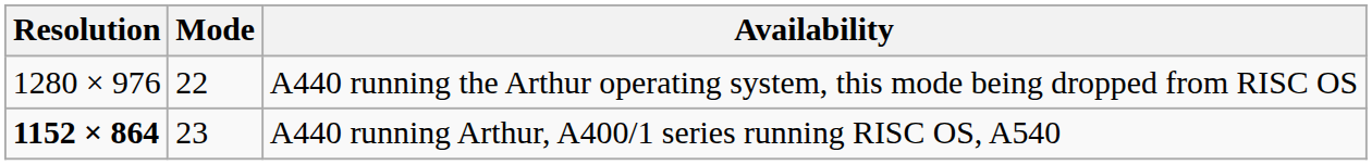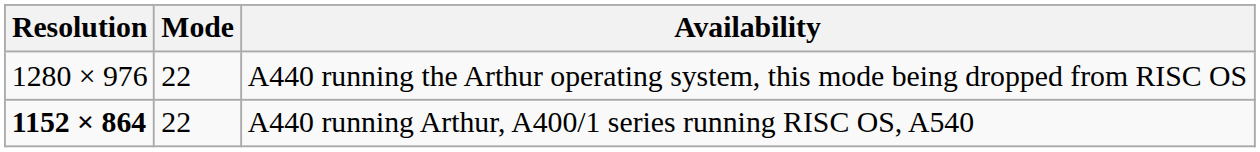 <table class="wikitable">
 <tr>
 <th>Resolution</th>
 <th>Mode</th>
 <th>Availability</th>
 </tr>
 <tr>
 <td>1280 × 976</td>
 <td>22</td>
 <td>A440 running the Arthur operating system, this mode being dropped from RISC OS</td>
 </tr>
 <tr>
 <td><strong>1152 × 864</strong></td>
-<td>23</td>
+<td>22</td>
 <td>A440 running Arthur, A400/1 series running RISC OS, A540</td>
 </tr>
 </table>
